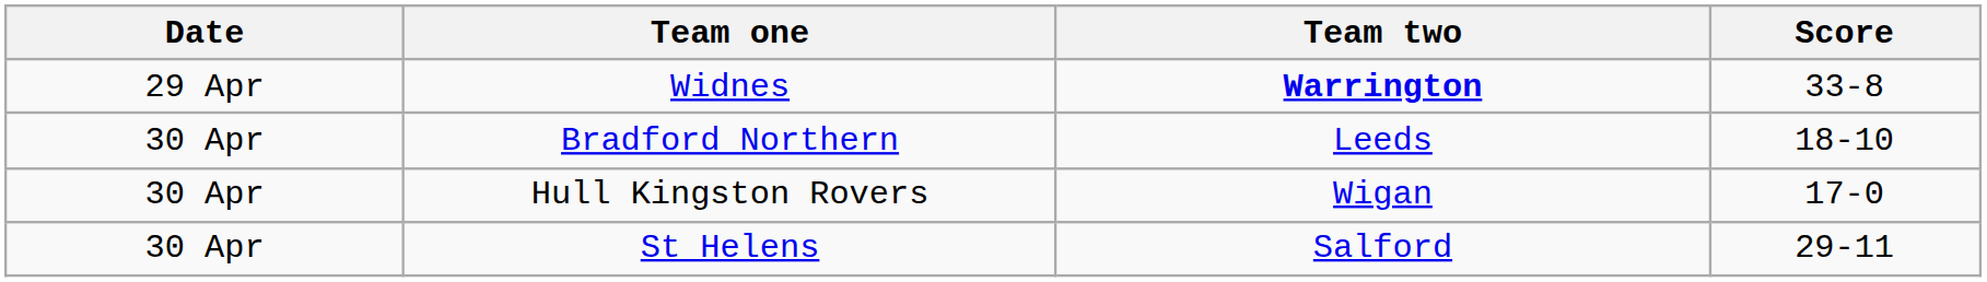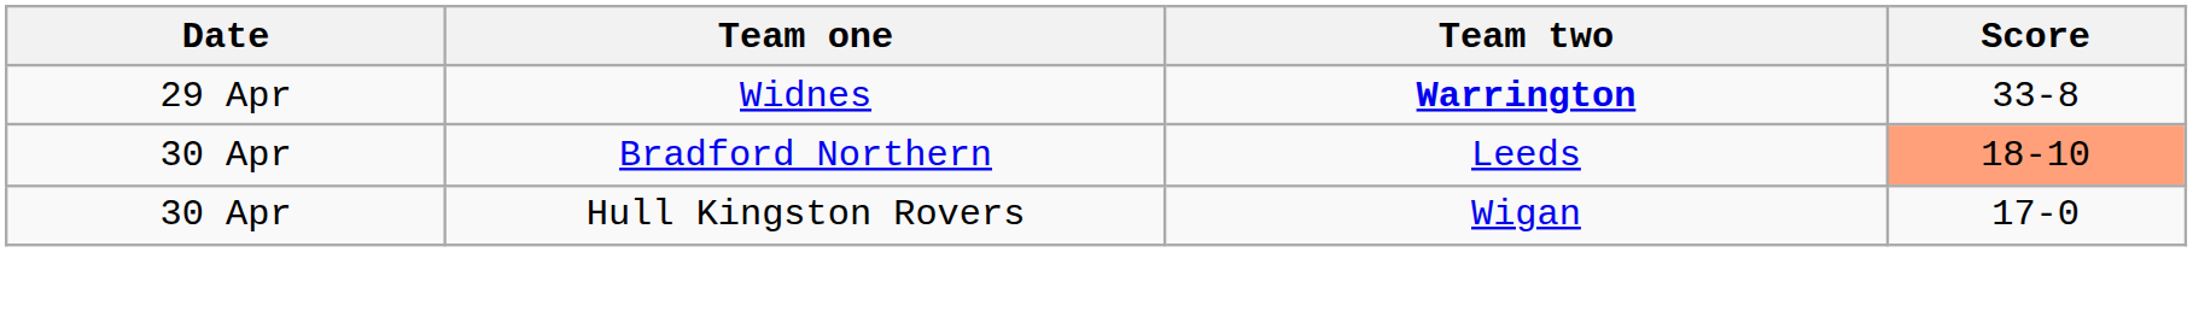 <table class="wikitable" style="text-align: center">
 <tr>
 <th width=150>Date</th>
 <th width=250>Team one</th>
 <th width=250>Team two</th>
 <th width=100>Score</th>
 </tr>
 <tr>
 <td>29 Apr</td>
 <td><a href='#'>Widnes</a></td>
 <td><strong><a href='#'>Warrington</a></strong></td>
 <td>33-8</td>
 </tr>
 <tr>
 <td>30 Apr</td>
 <td><a href='#'>Bradford Northern</a></td>
 <td><a href='#'>Leeds</a></td>
-<td>18-10</td>
+<td style="background: lightsalmon;">18-10</td>
 </tr>
 <tr>
 <td>30 Apr</td>
 <td>Hull Kingston Rovers</td>
 <td><a href='#'>Wigan</a></td>
 <td>17-0</td>
 </tr>
-<tr>
-<td>30 Apr</td>
-<td><a href='#'>St Helens</a></td>
-<td><a href='#'>Salford</a></td>
-<td>29-11</td>
-</tr>
 </table>
